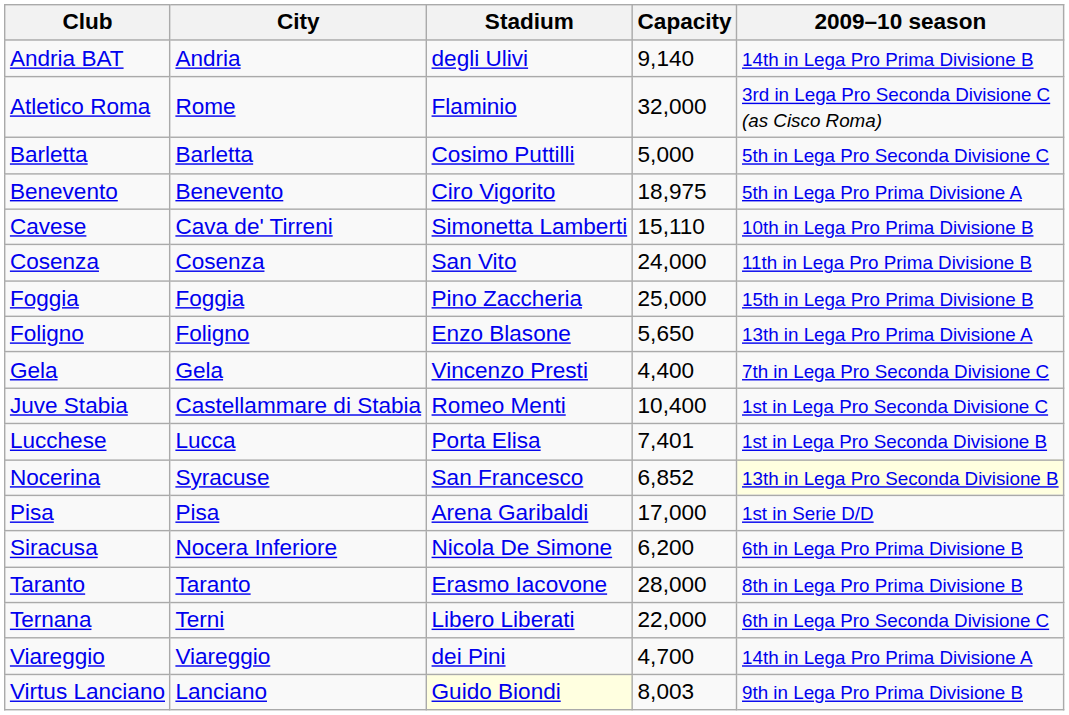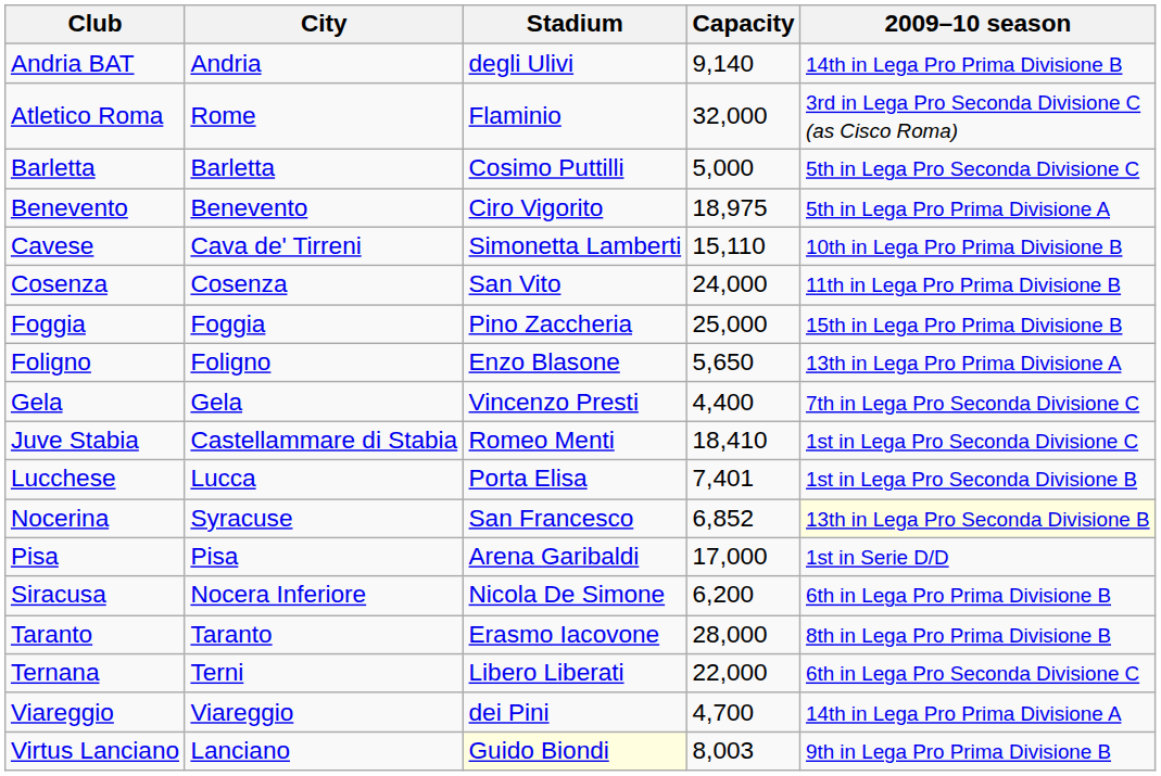 <table class="wikitable sortable">
 <tr>
 <th>Club</th>
 <th>City</th>
 <th>Stadium</th>
 <th>Capacity</th>
 <th>2009–10 season</th>
 </tr>
 <tr>
 <td><a href='#'>Andria BAT</a></td>
 <td><a href='#'>Andria</a></td>
 <td><a href='#'>degli Ulivi</a></td>
 <td>9,140</td>
 <td><small><a href='#'>14th in Lega Pro Prima Divisione B</a></small></td>
 </tr>
 <tr>
 <td><a href='#'>Atletico Roma</a></td>
 <td><a href='#'>Rome</a></td>
 <td><a href='#'>Flaminio</a></td>
 <td>32,000</td>
 <td><small><a href='#'>3rd in Lega Pro Seconda Divisione C</a></small><br><small><em>(as Cisco Roma)</em></small></td>
 </tr>
 <tr>
 <td><a href='#'>Barletta</a></td>
 <td><a href='#'>Barletta</a></td>
 <td><a href='#'>Cosimo Puttilli</a></td>
 <td>5,000</td>
 <td><small><a href='#'>5th in Lega Pro Seconda Divisione C</a></small></td>
 </tr>
 <tr>
 <td><a href='#'>Benevento</a></td>
 <td><a href='#'>Benevento</a></td>
 <td><a href='#'>Ciro Vigorito</a></td>
 <td>18,975</td>
 <td><small><a href='#'>5th in Lega Pro Prima Divisione A</a></small></td>
 </tr>
 <tr>
 <td><a href='#'>Cavese</a></td>
 <td><a href='#'>Cava de' Tirreni</a></td>
 <td><a href='#'>Simonetta Lamberti</a></td>
 <td>15,110</td>
 <td><small> <a href='#'>10th in Lega Pro Prima Divisione B</a></small></td>
 </tr>
 <tr>
 <td><a href='#'>Cosenza</a></td>
 <td><a href='#'>Cosenza</a></td>
 <td><a href='#'>San Vito</a></td>
 <td>24,000</td>
 <td><small><a href='#'>11th in Lega Pro Prima Divisione B</a></small></td>
 </tr>
 <tr>
 <td><a href='#'>Foggia</a></td>
 <td><a href='#'>Foggia</a></td>
 <td><a href='#'>Pino Zaccheria</a></td>
 <td>25,000</td>
 <td><small> <a href='#'>15th in Lega Pro Prima Divisione B</a></small></td>
 </tr>
 <tr>
 <td><a href='#'>Foligno</a></td>
 <td><a href='#'>Foligno</a></td>
 <td><a href='#'>Enzo Blasone</a></td>
 <td>5,650</td>
 <td><small> <a href='#'>13th in Lega Pro Prima Divisione A</a></small></td>
 </tr>
 <tr>
 <td><a href='#'>Gela</a></td>
 <td><a href='#'>Gela</a></td>
 <td><a href='#'>Vincenzo Presti</a></td>
 <td>4,400</td>
 <td><small><a href='#'>7th in Lega Pro Seconda Divisione C</a></small></td>
 </tr>
 <tr>
 <td><a href='#'>Juve Stabia</a></td>
 <td><a href='#'>Castellammare di Stabia</a></td>
 <td><a href='#'>Romeo Menti</a></td>
-<td>10,400</td>
+<td>18,410</td>
 <td><small> <a href='#'>1st in Lega Pro Seconda Divisione C</a></small></td>
 </tr>
 <tr>
 <td><a href='#'>Lucchese</a></td>
 <td><a href='#'>Lucca</a></td>
 <td><a href='#'>Porta Elisa</a></td>
 <td>7,401</td>
 <td><small> <a href='#'>1st in Lega Pro Seconda Divisione B</a></small></td>
 </tr>
 <tr>
 <td><a href='#'>Nocerina</a></td>
 <td><a href='#'>Syracuse</a></td>
 <td><a href='#'>San Francesco</a></td>
 <td>6,852</td>
 <td style="background: lightyellow;"><small> <a href='#'>13th in Lega Pro Seconda Divisione B</a></small></td>
 </tr>
 <tr>
 <td><a href='#'>Pisa</a></td>
 <td><a href='#'>Pisa</a></td>
 <td><a href='#'>Arena Garibaldi</a></td>
 <td>17,000</td>
 <td><small><a href='#'>1st in Serie D/D</a></small></td>
 </tr>
 <tr>
 <td><a href='#'>Siracusa</a></td>
 <td><a href='#'>Nocera Inferiore</a></td>
 <td><a href='#'>Nicola De Simone</a></td>
 <td>6,200</td>
 <td><small> <a href='#'>6th in Lega Pro Prima Divisione B</a></small></td>
 </tr>
 <tr>
 <td><a href='#'>Taranto</a></td>
 <td><a href='#'>Taranto</a></td>
 <td><a href='#'>Erasmo Iacovone</a></td>
 <td>28,000</td>
 <td><small> <a href='#'>8th in Lega Pro Prima Divisione B</a></small></td>
 </tr>
 <tr>
 <td><a href='#'>Ternana</a></td>
 <td><a href='#'>Terni</a></td>
 <td><a href='#'>Libero Liberati</a></td>
 <td>22,000</td>
 <td><small><a href='#'>6th in Lega Pro Seconda Divisione C</a></small></td>
 </tr>
 <tr>
 <td><a href='#'>Viareggio</a></td>
 <td><a href='#'>Viareggio</a></td>
 <td><a href='#'>dei Pini</a></td>
 <td>4,700</td>
 <td><small><a href='#'>14th in Lega Pro Prima Divisione A</a></small></td>
 </tr>
 <tr>
 <td><a href='#'>Virtus Lanciano</a></td>
 <td><a href='#'>Lanciano</a></td>
 <td style="background: lightyellow;"><a href='#'>Guido Biondi</a></td>
 <td>8,003</td>
 <td><small><a href='#'>9th in Lega Pro Prima Divisione B</a></small></td>
 </tr>
 </table>
